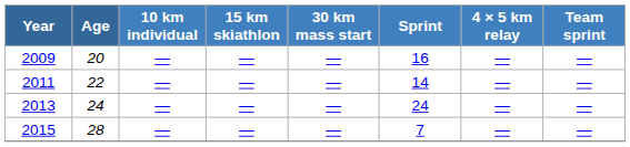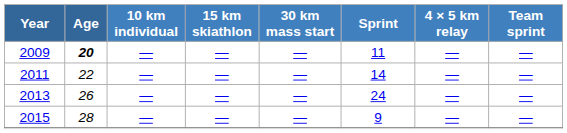 <table class="wikitable" style="font-size:95%; text-align:center; border:grey solid 1px; border-collapse:collapse; background:#ffffff;">
 <tr>
 <th style="background-color:#369; color:white; width:60px;"> Year </th>
 <th style="background-color:#369; color:white; width:40px;"> Age </th>
 <th style="background-color:#4180be; color:white; width:75px;"> 10 km <br> individual </th>
 <th style="background-color:#4180be; color:white; width:75px;"> 15 km <br> skiathlon </th>
 <th style="background-color:#4180be; color:white; width:75px;"> 30 km <br> mass start </th>
 <th style="background-color:#4180be; color:white; width:75px;"> Sprint </th>
 <th style="background-color:#4180be; color:white; width:75px;"> 4 × 5 km <br> relay </th>
 <th style="background-color:#4180be; color:white; width:75px;"> Team <br> sprint </th>
 </tr>
 <tr>
 <td><a href='#'>2009</a></td>
-<td><em>20</em></td>
+<td><strong><em>20</em></strong></td>
 <td><a href='#'>—</a></td>
 <td><a href='#'>—</a></td>
 <td><a href='#'>—</a></td>
-<td><a href='#'>16</a></td>
+<td><a href='#'>11</a></td>
 <td><a href='#'>—</a></td>
 <td><a href='#'>—</a></td>
 </tr>
 <tr>
 <td><a href='#'>2011</a></td>
 <td><em>22</em></td>
 <td><a href='#'>—</a></td>
 <td><a href='#'>—</a></td>
 <td><a href='#'>—</a></td>
 <td><a href='#'>14</a></td>
 <td><a href='#'>—</a></td>
 <td><a href='#'>—</a></td>
 </tr>
 <tr>
 <td><a href='#'>2013</a></td>
-<td><em>24</em></td>
+<td><em>26</em></td>
 <td><a href='#'>—</a></td>
 <td><a href='#'>—</a></td>
 <td><a href='#'>—</a></td>
 <td><a href='#'>24</a></td>
 <td><a href='#'>—</a></td>
 <td><a href='#'>—</a></td>
 </tr>
 <tr>
 <td><a href='#'>2015</a></td>
 <td><em>28</em></td>
 <td><a href='#'>—</a></td>
 <td><a href='#'>—</a></td>
 <td><a href='#'>—</a></td>
-<td><a href='#'>7</a></td>
+<td><a href='#'>9</a></td>
 <td><a href='#'>—</a></td>
 <td><a href='#'>—</a></td>
 </tr>
 <tr>
 </tr>
 </table>
